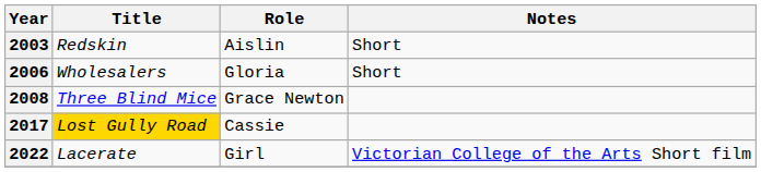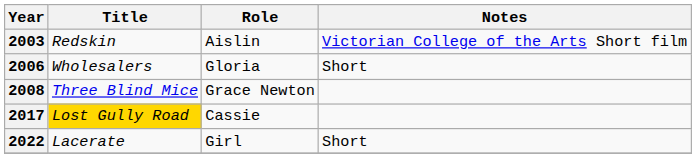 <table class="wikitable plainrowheaders sortable">
 <tr>
 <th scope="col">Year</th>
 <th scope="col">Title</th>
 <th scope="col">Role</th>
 <th scope="col" class="unsortable">Notes</th>
 </tr>
 <tr>
 <th scope="row">2003</th>
 <td><em>Redskin</em></td>
 <td>Aislin</td>
-<td>Short</td>
+<td><a href='#'>Victorian College of the Arts</a> Short film</td>
 </tr>
 <tr>
 <th scope="row">2006</th>
 <td><em>Wholesalers</em></td>
 <td>Gloria</td>
 <td>Short</td>
 </tr>
 <tr>
 <th scope="row">2008</th>
 <td><em><a href='#'>Three Blind Mice</a></em></td>
 <td>Grace Newton</td>
 <td></td>
 </tr>
 <tr>
 <th scope="row">2017</th>
 <td style="background: gold;"><em>Lost Gully Road</em></td>
 <td>Cassie</td>
 <td></td>
 </tr>
 <tr>
 <th scope="row">2022</th>
 <td><em>Lacerate</em></td>
 <td>Girl</td>
-<td><a href='#'>Victorian College of the Arts</a> Short film</td>
+<td>Short</td>
 </tr>
 <tr>
 </tr>
 </table>
